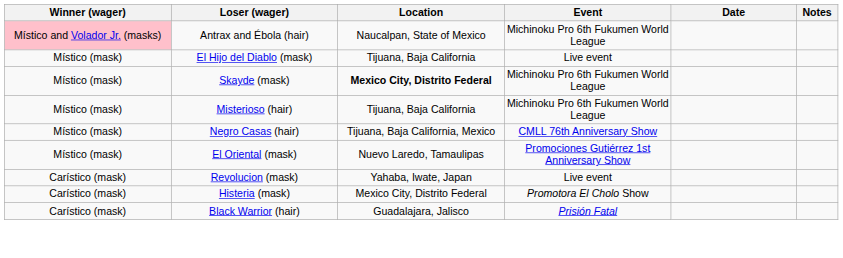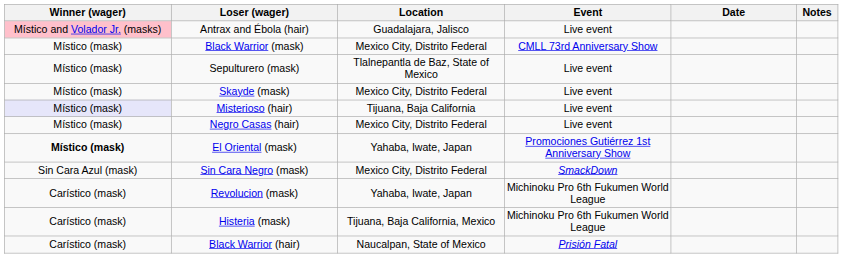 <table class="wikitable sortable" width=100%  style="text-align: center">
 <tr>
 <th width=20% scope="col">Winner (wager)</th>
 <th width=20% scope="col">Loser (wager)</th>
 <th width=20% scope="col">Location</th>
 <th width=20% scope="col">Event</th>
 <th width=15% scope="col">Date</th>
 <th class="unsortable" width=5% scope="col">Notes</th>
 </tr>
 <tr>
 <td style="background: pink;">Místico and <a href='#'>Volador Jr.</a> (masks)</td>
 <td>Antrax and Ébola (hair)</td>
-<td>Naucalpan, State of Mexico</td>
-<td>Michinoku Pro 6th Fukumen World League</td>
+<td>Guadalajara, Jalisco</td>
+<td>Live event</td>
 <td></td>
 <td></td>
 </tr>
 <tr>
 <td>Místico (mask)</td>
-<td><a href='#'>El Hijo del Diablo</a> (mask)</td>
+<td><a href='#'>Black Warrior</a> (mask)</td>
+<td>Mexico City, Distrito Federal</td>
+<td><a href='#'>CMLL 73rd Anniversary Show</a></td>
+<td></td>
+<td></td>
+</tr>
+<tr>
+<td>Místico (mask)</td>
+<td>Sepulturero (mask)</td>
+<td>Tlalnepantla de Baz, State of Mexico</td>
+<td>Live event</td>
+<td></td>
+<td></td>
+</tr>
+<tr>
+<td>Místico (mask)</td>
+<td><a href='#'>Skayde</a> (mask)</td>
+<td>Mexico City, Distrito Federal</td>
+<td>Live event</td>
+<td></td>
+<td></td>
+</tr>
+<tr>
+<td style="background: lavender;">Místico (mask)</td>
+<td><a href='#'>Misterioso</a> (hair)</td>
 <td>Tijuana, Baja California</td>
 <td>Live event</td>
 <td></td>
 <td></td>
 </tr>
 <tr>
 <td>Místico (mask)</td>
-<td><a href='#'>Skayde</a> (mask)</td>
-<td><strong>Mexico City, Distrito Federal</strong></td>
-<td>Michinoku Pro 6th Fukumen World League</td>
+<td><a href='#'>Negro Casas</a> (hair)</td>
+<td>Mexico City, Distrito Federal</td>
+<td>Live event</td>
 <td></td>
 <td></td>
 </tr>
 <tr>
-<td>Místico (mask)</td>
-<td><a href='#'>Misterioso</a> (hair)</td>
-<td>Tijuana, Baja California</td>
-<td>Michinoku Pro 6th Fukumen World League</td>
+<td><strong>Místico (mask)</strong></td>
+<td><a href='#'>El Oriental</a> (mask)</td>
+<td>Yahaba, Iwate, Japan</td>
+<td><a href='#'>Promociones Gutiérrez 1st Anniversary Show</a></td>
 <td></td>
 <td></td>
 </tr>
 <tr>
-<td>Místico (mask)</td>
-<td><a href='#'>Negro Casas</a> (hair)</td>
-<td>Tijuana, Baja California, Mexico</td>
-<td><a href='#'>CMLL 76th Anniversary Show</a></td>
-<td></td>
-<td></td>
-</tr>
-<tr>
-<td>Místico (mask)</td>
-<td><a href='#'>El Oriental</a> (mask)</td>
-<td>Nuevo Laredo, Tamaulipas</td>
-<td><a href='#'>Promociones Gutiérrez 1st Anniversary Show</a></td>
+<td>Sin Cara Azul (mask)</td>
+<td><a href='#'>Sin Cara Negro</a> (mask)</td>
+<td>Mexico City, Distrito Federal</td>
+<td><em><a href='#'>SmackDown</a></em></td>
 <td></td>
 <td></td>
 </tr>
 <tr>
 <td>Carístico (mask)</td>
 <td><a href='#'>Revolucion</a> (mask)</td>
 <td>Yahaba, Iwate, Japan</td>
-<td>Live event</td>
+<td>Michinoku Pro 6th Fukumen World League</td>
 <td></td>
 <td></td>
 </tr>
 <tr>
 <td>Carístico (mask)</td>
 <td><a href='#'>Histeria</a> (mask)</td>
-<td>Mexico City, Distrito Federal</td>
-<td><em>Promotora El Cholo</em> Show</td>
+<td>Tijuana, Baja California, Mexico</td>
+<td>Michinoku Pro 6th Fukumen World League</td>
 <td></td>
 <td></td>
 </tr>
 <tr>
 <td>Carístico (mask)</td>
 <td><a href='#'>Black Warrior</a> (hair)</td>
-<td>Guadalajara, Jalisco</td>
+<td>Naucalpan, State of Mexico</td>
 <td><em><a href='#'>Prisión Fatal</a></em></td>
 <td></td>
 <td></td>
 </tr>
 </table>
